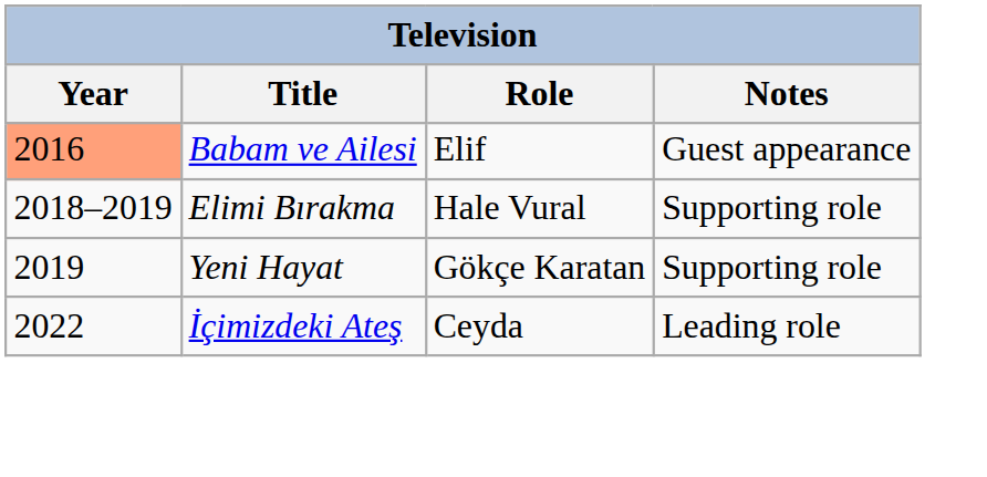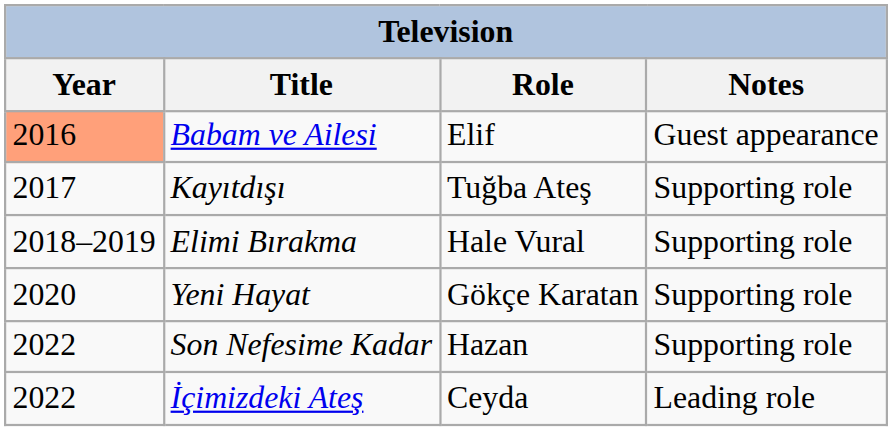 <table class="wikitable" style="font-size: 90%;">
 <tr>
 <th colspan="4" style="background:LightSteelBlue">Television</th>
 </tr>
 <tr>
 <th>Year</th>
 <th>Title</th>
 <th>Role</th>
 <th>Notes</th>
 </tr>
 <tr>
 <td style="background: lightsalmon;">2016</td>
 <td><em><a href='#'>Babam ve Ailesi</a></em></td>
 <td>Elif</td>
 <td>Guest appearance</td>
 </tr>
 <tr>
+<td>2017</td>
+<td><em>Kayıtdışı</em></td>
+<td>Tuğba Ateş</td>
+<td>Supporting role</td>
+</tr>
+<tr>
 <td>2018–2019</td>
 <td><em>Elimi Bırakma</em></td>
 <td>Hale Vural</td>
 <td>Supporting role</td>
 </tr>
 <tr>
-<td>2019</td>
+<td>2020</td>
 <td><em>Yeni Hayat</em></td>
 <td>Gökçe Karatan</td>
+<td>Supporting role</td>
+</tr>
+<tr>
+<td>2022</td>
+<td><em>Son Nefesime Kadar</em></td>
+<td>Hazan</td>
 <td>Supporting role</td>
 </tr>
 <tr>
 <td>2022</td>
 <td><em><a href='#'>İçimizdeki Ateş</a></em></td>
 <td>Ceyda</td>
 <td>Leading role</td>
 </tr>
 </table>
